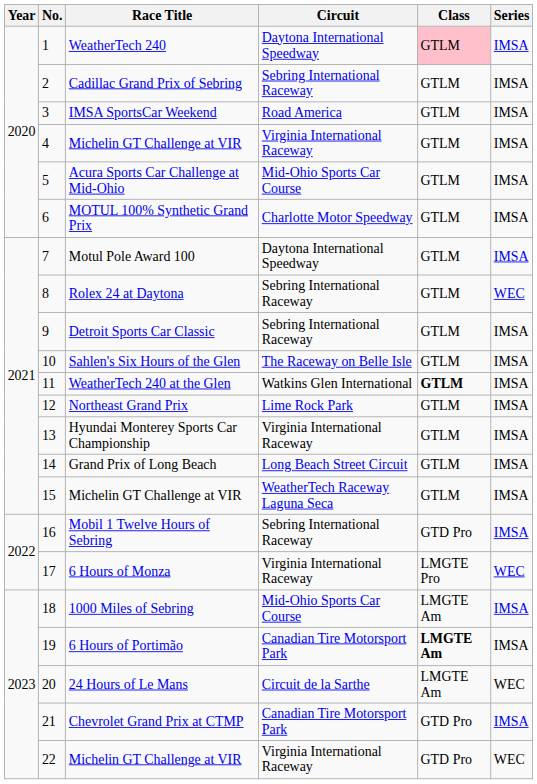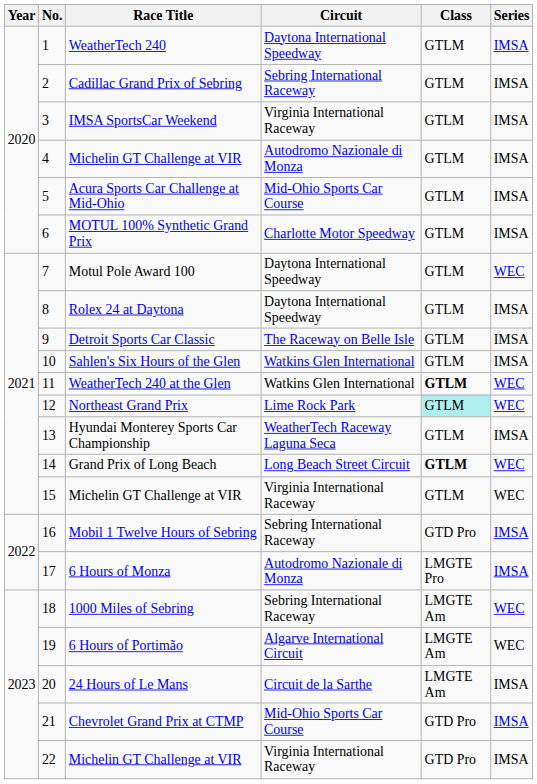 <table class="wikitable">
 <tr>
 <th>Year</th>
 <th>No.</th>
 <th>Race Title</th>
 <th>Circuit</th>
 <th>Class</th>
 <th>Series</th>
 </tr>
 <tr>
 <td rowspan="6">2020</td>
 <td>1</td>
 <td><a href='#'>WeatherTech 240</a></td>
 <td> <a href='#'>Daytona International Speedway</a></td>
-<td style="background: pink;">GTLM</td>
+<td>GTLM</td>
 <td><a href='#'>IMSA</a></td>
 </tr>
 <tr>
 <td>2</td>
 <td><a href='#'>Cadillac Grand Prix of Sebring</a></td>
 <td> <a href='#'>Sebring International Raceway</a></td>
 <td>GTLM</td>
 <td>IMSA</td>
 </tr>
 <tr>
 <td>3</td>
 <td><a href='#'>IMSA SportsCar Weekend</a></td>
-<td> <a href='#'>Road America</a></td>
+<td> Virginia International Raceway</td>
 <td>GTLM</td>
 <td>IMSA</td>
 </tr>
 <tr>
 <td>4</td>
 <td><a href='#'>Michelin GT Challenge at VIR</a></td>
-<td> <a href='#'>Virginia International Raceway</a></td>
+<td> <a href='#'>Autodromo Nazionale di Monza</a></td>
 <td>GTLM</td>
 <td>IMSA</td>
 </tr>
 <tr>
 <td>5</td>
 <td><a href='#'>Acura Sports Car Challenge at Mid-Ohio</a></td>
 <td> <a href='#'>Mid-Ohio Sports Car Course</a></td>
 <td>GTLM</td>
 <td>IMSA</td>
 </tr>
 <tr>
 <td>6</td>
 <td><a href='#'>MOTUL 100% Synthetic Grand Prix</a></td>
 <td> <a href='#'>Charlotte Motor Speedway</a></td>
 <td>GTLM</td>
 <td>IMSA</td>
 </tr>
 <tr>
 <td rowspan="9">2021</td>
 <td>7</td>
 <td>Motul Pole Award 100</td>
 <td> Daytona International Speedway</td>
 <td>GTLM</td>
-<td><a href='#'>IMSA</a></td>
+<td><a href='#'>WEC</a></td>
 </tr>
 <tr>
 <td>8</td>
 <td><a href='#'>Rolex 24 at Daytona</a></td>
-<td> Sebring International Raceway</td>
+<td> Daytona International Speedway</td>
 <td>GTLM</td>
-<td><a href='#'>WEC</a></td>
+<td>IMSA</td>
 </tr>
 <tr>
 <td>9</td>
 <td><a href='#'>Detroit Sports Car Classic</a></td>
-<td> Sebring International Raceway</td>
+<td> <a href='#'>The Raceway on Belle Isle</a></td>
 <td>GTLM</td>
 <td>IMSA</td>
 </tr>
 <tr>
 <td>10</td>
 <td><a href='#'>Sahlen's Six Hours of the Glen</a></td>
-<td> <a href='#'>The Raceway on Belle Isle</a></td>
+<td> <a href='#'>Watkins Glen International</a></td>
 <td>GTLM</td>
 <td>IMSA</td>
 </tr>
 <tr>
 <td>11</td>
 <td><a href='#'>WeatherTech 240 at the Glen</a></td>
 <td> Watkins Glen International</td>
 <td><strong>GTLM</strong></td>
-<td>IMSA</td>
+<td><a href='#'>WEC</a></td>
 </tr>
 <tr>
 <td>12</td>
 <td><a href='#'>Northeast Grand Prix</a></td>
 <td> <a href='#'>Lime Rock Park</a></td>
-<td>GTLM</td>
-<td>IMSA</td>
+<td style="background: paleturquoise;">GTLM</td>
+<td><a href='#'>WEC</a></td>
 </tr>
 <tr>
 <td>13</td>
 <td>Hyundai Monterey Sports Car Championship</td>
-<td> Virginia International Raceway</td>
+<td> <a href='#'>WeatherTech Raceway Laguna Seca</a></td>
 <td>GTLM</td>
 <td>IMSA</td>
 </tr>
 <tr>
 <td>14</td>
 <td>Grand Prix of Long Beach</td>
 <td> <a href='#'>Long Beach Street Circuit</a></td>
-<td>GTLM</td>
-<td>IMSA</td>
+<td><strong>GTLM</strong></td>
+<td><a href='#'>WEC</a></td>
 </tr>
 <tr>
 <td>15</td>
 <td>Michelin GT Challenge at VIR</td>
-<td> <a href='#'>WeatherTech Raceway Laguna Seca</a></td>
+<td> Virginia International Raceway</td>
 <td>GTLM</td>
-<td>IMSA</td>
+<td>WEC</td>
 </tr>
 <tr>
 <td rowspan="2">2022</td>
 <td>16</td>
 <td><a href='#'>Mobil 1 Twelve Hours of Sebring</a></td>
 <td> Sebring International Raceway</td>
 <td>GTD Pro</td>
 <td><a href='#'>IMSA</a></td>
 </tr>
 <tr>
 <td>17</td>
 <td><a href='#'>6 Hours of Monza</a></td>
-<td> Virginia International Raceway</td>
+<td> <a href='#'>Autodromo Nazionale di Monza</a></td>
 <td>LMGTE Pro</td>
-<td><a href='#'>WEC</a></td>
+<td><a href='#'>IMSA</a></td>
 </tr>
 <tr>
 <td rowspan="5">2023</td>
 <td>18</td>
 <td><a href='#'>1000 Miles of Sebring</a></td>
-<td> <a href='#'>Mid-Ohio Sports Car Course</a></td>
+<td> Sebring International Raceway</td>
 <td>LMGTE Am</td>
-<td><a href='#'>IMSA</a></td>
+<td><a href='#'>WEC</a></td>
 </tr>
 <tr>
 <td>19</td>
 <td><a href='#'>6 Hours of Portimão</a></td>
-<td> <a href='#'>Canadian Tire Motorsport Park</a></td>
-<td><strong>LMGTE Am</strong></td>
-<td>IMSA</td>
+<td> <a href='#'>Algarve International Circuit</a></td>
+<td>LMGTE Am</td>
+<td>WEC</td>
 </tr>
 <tr>
 <td>20</td>
 <td><a href='#'>24 Hours of Le Mans</a></td>
 <td> <a href='#'>Circuit de la Sarthe</a></td>
 <td>LMGTE Am</td>
-<td>WEC</td>
+<td>IMSA</td>
 </tr>
 <tr>
 <td>21</td>
 <td><a href='#'>Chevrolet Grand Prix at CTMP</a></td>
-<td> <a href='#'>Canadian Tire Motorsport Park</a></td>
+<td> <a href='#'>Mid-Ohio Sports Car Course</a></td>
 <td>GTD Pro</td>
 <td><a href='#'>IMSA</a></td>
 </tr>
 <tr>
 <td>22</td>
 <td><a href='#'>Michelin GT Challenge at VIR</a></td>
 <td> Virginia International Raceway</td>
 <td>GTD Pro</td>
-<td>WEC</td>
+<td>IMSA</td>
 </tr>
 </table>
